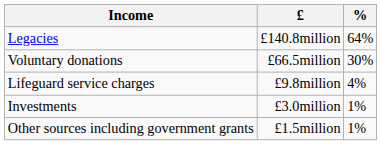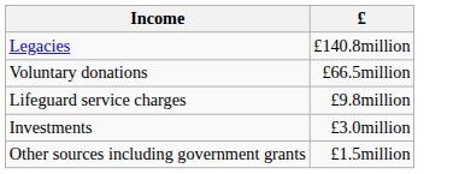 <table class="wikitable">
 <tr>
 <th>Income</th>
 <th>£</th>
-<th>%</th>
 </tr>
 <tr>
 <td><a href='#'>Legacies</a></td>
 <td>£140.8million</td>
-<td>64%</td>
 </tr>
 <tr>
 <td>Voluntary donations</td>
 <td align="right">£66.5million</td>
-<td>30%</td>
 </tr>
 <tr>
 <td>Lifeguard service charges</td>
 <td align="right">£9.8million</td>
-<td>4%</td>
 </tr>
 <tr>
 <td>Investments</td>
 <td align="right">£3.0million</td>
-<td>1%</td>
 </tr>
 <tr>
 <td>Other sources including government grants</td>
 <td align="right">£1.5million</td>
-<td>1%</td>
 </tr>
 </table>
